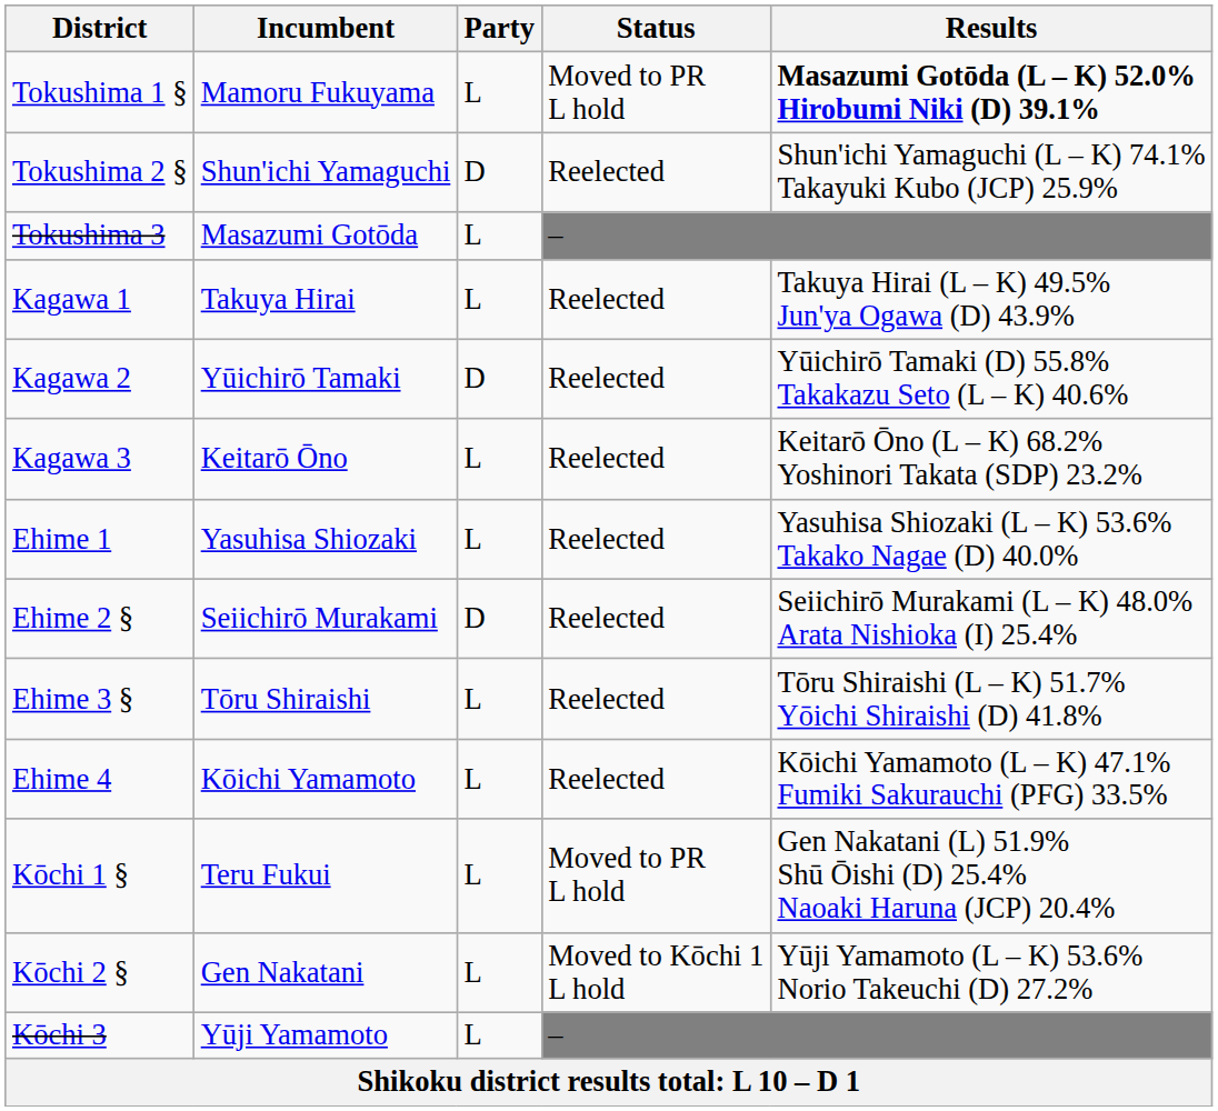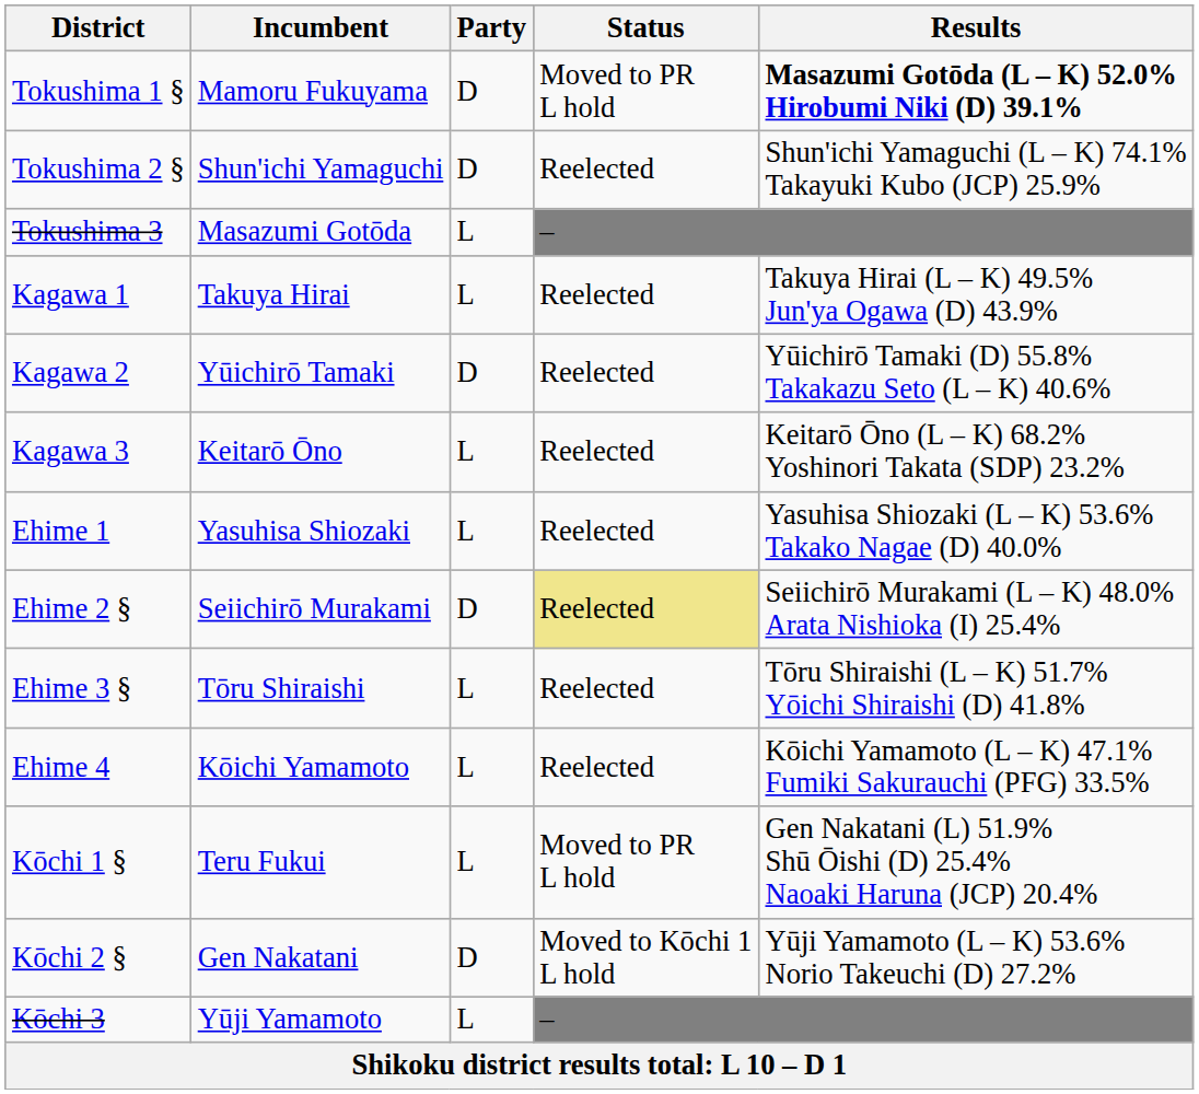 <table class="wikitable">
 <tr>
 <th>District</th>
 <th>Incumbent</th>
 <th>Party</th>
 <th>Status</th>
 <th>Results</th>
 </tr>
 <tr>
 <td><a href='#'>Tokushima 1</a> §</td>
 <td><a href='#'>Mamoru Fukuyama</a></td>
-<td>L</td>
+<td>D</td>
 <td>Moved to PR<br>L hold</td>
 <td><strong>Masazumi Gotōda (L – K) 52.0%<br><a href='#'>Hirobumi Niki</a> (D) 39.1%</strong></td>
 </tr>
 <tr>
 <td><a href='#'>Tokushima 2</a> §</td>
 <td><a href='#'>Shun'ichi Yamaguchi</a></td>
 <td>D</td>
 <td>Reelected</td>
 <td>Shun'ichi Yamaguchi (L – K) 74.1%<br>Takayuki Kubo (JCP) 25.9%</td>
 </tr>
 <tr>
 <td><s><a href='#'>Tokushima 3</a></s></td>
 <td><a href='#'>Masazumi Gotōda</a></td>
 <td>L</td>
 <td colspan="2" bgcolor="grey">–</td>
 </tr>
 <tr>
 <td><a href='#'>Kagawa 1</a></td>
 <td><a href='#'>Takuya Hirai</a></td>
 <td>L</td>
 <td>Reelected</td>
 <td>Takuya Hirai (L – K) 49.5%<br><a href='#'>Jun'ya Ogawa</a> (D) 43.9%</td>
 </tr>
 <tr>
 <td><a href='#'>Kagawa 2</a></td>
 <td><a href='#'>Yūichirō Tamaki</a></td>
 <td>D</td>
 <td>Reelected</td>
 <td>Yūichirō Tamaki (D) 55.8%<br><a href='#'>Takakazu Seto</a> (L – K) 40.6%</td>
 </tr>
 <tr>
 <td><a href='#'>Kagawa 3</a></td>
 <td><a href='#'>Keitarō Ōno</a></td>
 <td>L</td>
 <td>Reelected</td>
 <td>Keitarō Ōno (L – K) 68.2%<br>Yoshinori Takata (SDP) 23.2%</td>
 </tr>
 <tr>
 <td><a href='#'>Ehime 1</a></td>
 <td><a href='#'>Yasuhisa Shiozaki</a></td>
 <td>L</td>
 <td>Reelected</td>
 <td>Yasuhisa Shiozaki (L – K) 53.6%<br><a href='#'>Takako Nagae</a> (D) 40.0%</td>
 </tr>
 <tr>
 <td><a href='#'>Ehime 2</a> §</td>
 <td><a href='#'>Seiichirō Murakami</a></td>
 <td>D</td>
-<td>Reelected</td>
+<td style="background: khaki;">Reelected</td>
 <td>Seiichirō Murakami (L – K) 48.0%<br><a href='#'>Arata Nishioka</a> (I) 25.4%</td>
 </tr>
 <tr>
 <td><a href='#'>Ehime 3</a> §</td>
 <td><a href='#'>Tōru Shiraishi</a></td>
 <td>L</td>
 <td>Reelected</td>
 <td>Tōru Shiraishi (L – K) 51.7%<br><a href='#'>Yōichi Shiraishi</a> (D) 41.8%</td>
 </tr>
 <tr>
 <td><a href='#'>Ehime 4</a></td>
 <td><a href='#'>Kōichi Yamamoto</a></td>
 <td>L</td>
 <td>Reelected</td>
 <td>Kōichi Yamamoto (L – K) 47.1%<br><a href='#'>Fumiki Sakurauchi</a> (PFG) 33.5%</td>
 </tr>
 <tr>
 <td><a href='#'>Kōchi 1</a> §</td>
 <td><a href='#'>Teru Fukui</a></td>
 <td>L</td>
 <td>Moved to PR<br>L hold</td>
 <td>Gen Nakatani (L) 51.9%<br>Shū Ōishi (D) 25.4%<br><a href='#'>Naoaki Haruna</a> (JCP) 20.4%</td>
 </tr>
 <tr>
 <td><a href='#'>Kōchi 2</a> §</td>
 <td><a href='#'>Gen Nakatani</a></td>
-<td>L</td>
+<td>D</td>
 <td>Moved to Kōchi 1<br>L hold</td>
 <td>Yūji Yamamoto (L – K) 53.6%<br>Norio Takeuchi (D) 27.2%</td>
 </tr>
 <tr>
 <td><s><a href='#'>Kōchi 3</a></s></td>
 <td><a href='#'>Yūji Yamamoto</a></td>
 <td>L</td>
 <td colspan="2" bgcolor="grey">–</td>
 </tr>
 <tr>
 <th colspan="5">Shikoku district results total: L 10 – D 1</th>
 </tr>
 </table>
